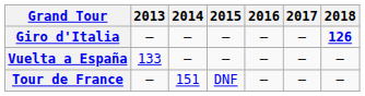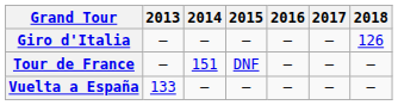 <table class="wikitable plainrowheaders">
 <tr>
 <th scope="col"><a href='#'>Grand Tour</a></th>
 <th scope="col">2013</th>
 <th scope="col">2014</th>
 <th scope="col">2015</th>
 <th scope="col">2016</th>
 <th scope="col">2017</th>
 <th scope="col">2018</th>
 </tr>
 <tr style="text-align:center;">
 <th scope="row"> <a href='#'>Giro d'Italia</a></th>
 <td>—</td>
 <td>—</td>
 <td>—</td>
 <td>—</td>
 <td>—</td>
-<td><strong><a href='#'>126</a></strong></td>
+<td><a href='#'>126</a></td>
+</tr>
+<tr style="text-align:center;">
+<th scope="row"> <a href='#'>Tour de France</a></th>
+<td>—</td>
+<td><a href='#'>151</a></td>
+<td><a href='#'>DNF</a></td>
+<td>—</td>
+<td>—</td>
+<td>—</td>
 </tr>
 <tr style="text-align:center;">
 <th scope="row"> <a href='#'>Vuelta a España</a></th>
 <td><a href='#'>133</a></td>
 <td>—</td>
 <td>—</td>
 <td>—</td>
 <td>—</td>
 <td>—</td>
 </tr>
-<tr style="text-align:center;">
-<th scope="row"> <a href='#'>Tour de France</a></th>
-<td>—</td>
-<td><a href='#'>151</a></td>
-<td><a href='#'>DNF</a></td>
-<td>—</td>
-<td>—</td>
-<td>—</td>
-</tr>
 </table>
